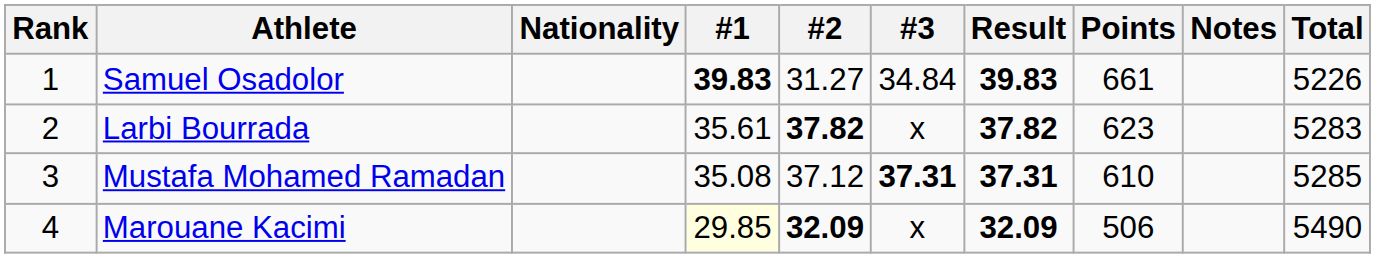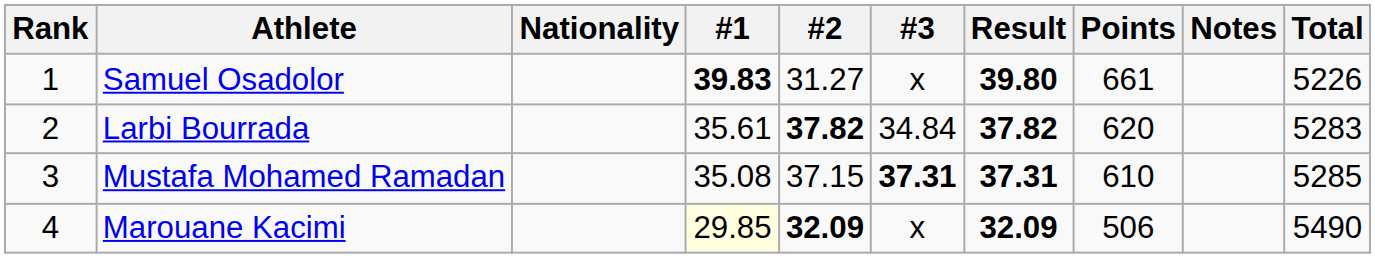 <table class="wikitable sortable" style="text-align:center">
 <tr>
 <th>Rank</th>
 <th>Athlete</th>
 <th>Nationality</th>
 <th>#1</th>
 <th>#2</th>
 <th>#3</th>
 <th>Result</th>
 <th>Points</th>
 <th>Notes</th>
 <th>Total</th>
 </tr>
 <tr>
 <td>1</td>
 <td align=left><a href='#'>Samuel Osadolor</a></td>
 <td align=left></td>
 <td><strong>39.83</strong></td>
 <td>31.27</td>
-<td>34.84</td>
-<td><strong>39.83</strong></td>
+<td>x</td>
+<td><strong>39.80</strong></td>
 <td>661</td>
 <td></td>
 <td>5226</td>
 </tr>
 <tr>
 <td>2</td>
 <td align=left><a href='#'>Larbi Bourrada</a></td>
 <td align=left></td>
 <td>35.61</td>
 <td><strong>37.82</strong></td>
-<td>x</td>
+<td>34.84</td>
 <td><strong>37.82</strong></td>
-<td>623</td>
+<td>620</td>
 <td></td>
 <td>5283</td>
 </tr>
 <tr>
 <td>3</td>
 <td align=left><a href='#'>Mustafa Mohamed Ramadan</a></td>
 <td align=left></td>
 <td>35.08</td>
-<td>37.12</td>
+<td>37.15</td>
 <td><strong>37.31</strong></td>
 <td><strong>37.31</strong></td>
 <td>610</td>
 <td></td>
 <td>5285</td>
 </tr>
 <tr>
 <td>4</td>
 <td align=left><a href='#'>Marouane Kacimi</a></td>
 <td align=left></td>
 <td style="background: lightyellow;">29.85</td>
 <td><strong>32.09</strong></td>
 <td>x</td>
 <td><strong>32.09</strong></td>
 <td>506</td>
 <td></td>
 <td>5490</td>
 </tr>
 </table>
